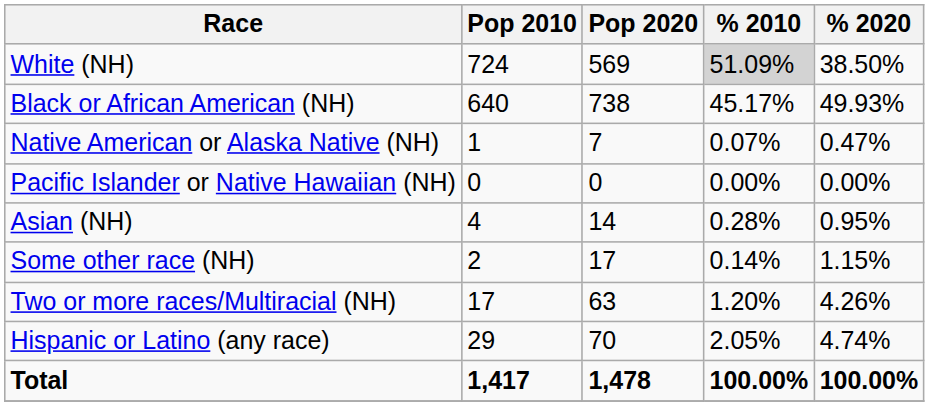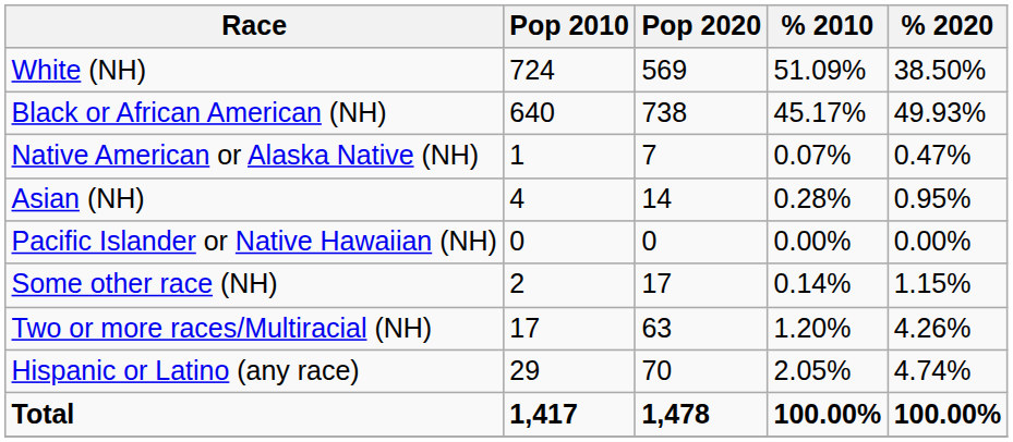 <table class="wikitable">
 <tr>
 <th>Race</th>
 <th>Pop 2010</th>
 <th>Pop 2020</th>
 <th>% 2010</th>
 <th>% 2020</th>
 </tr>
 <tr>
 <td><a href='#'>White</a> (NH)</td>
 <td>724</td>
 <td>569</td>
-<td style="background: lightgrey;">51.09%</td>
+<td>51.09%</td>
 <td>38.50%</td>
 </tr>
 <tr>
 <td><a href='#'>Black or African American</a> (NH)</td>
 <td>640</td>
 <td>738</td>
 <td>45.17%</td>
 <td>49.93%</td>
 </tr>
 <tr>
 <td><a href='#'>Native American</a> or <a href='#'>Alaska Native</a> (NH)</td>
 <td>1</td>
 <td>7</td>
 <td>0.07%</td>
 <td>0.47%</td>
 </tr>
 <tr>
+<td><a href='#'>Asian</a> (NH)</td>
+<td>4</td>
+<td>14</td>
+<td>0.28%</td>
+<td>0.95%</td>
+</tr>
+<tr>
 <td><a href='#'>Pacific Islander</a> or <a href='#'>Native Hawaiian</a> (NH)</td>
 <td>0</td>
 <td>0</td>
 <td>0.00%</td>
 <td>0.00%</td>
-</tr>
-<tr>
-<td><a href='#'>Asian</a> (NH)</td>
-<td>4</td>
-<td>14</td>
-<td>0.28%</td>
-<td>0.95%</td>
 </tr>
 <tr>
 <td><a href='#'>Some other race</a> (NH)</td>
 <td>2</td>
 <td>17</td>
 <td>0.14%</td>
 <td>1.15%</td>
 </tr>
 <tr>
 <td><a href='#'>Two or more races/Multiracial</a> (NH)</td>
 <td>17</td>
 <td>63</td>
 <td>1.20%</td>
 <td>4.26%</td>
 </tr>
 <tr>
 <td><a href='#'>Hispanic or Latino</a> (any race)</td>
 <td>29</td>
 <td>70</td>
 <td>2.05%</td>
 <td>4.74%</td>
 </tr>
 <tr>
 <td><strong>Total</strong></td>
 <td><strong>1,417</strong></td>
 <td><strong>1,478</strong></td>
 <td><strong>100.00%</strong></td>
 <td><strong>100.00%</strong></td>
 </tr>
 <tr>
 </tr>
 </table>
